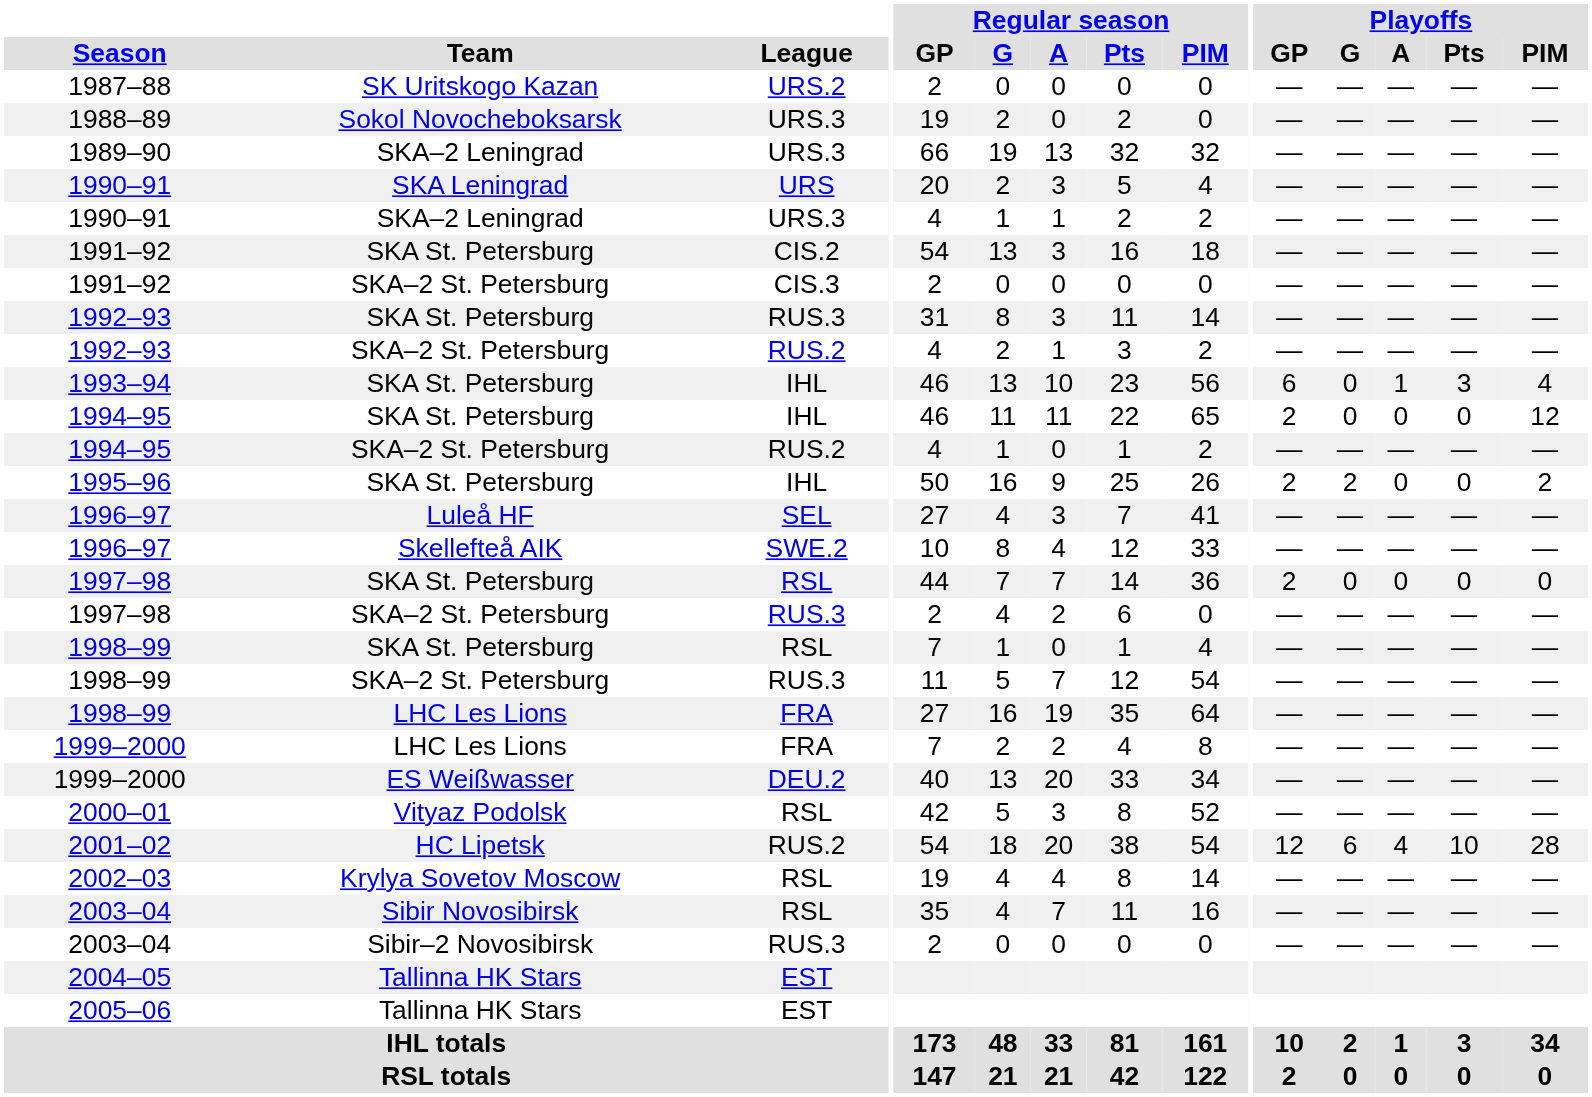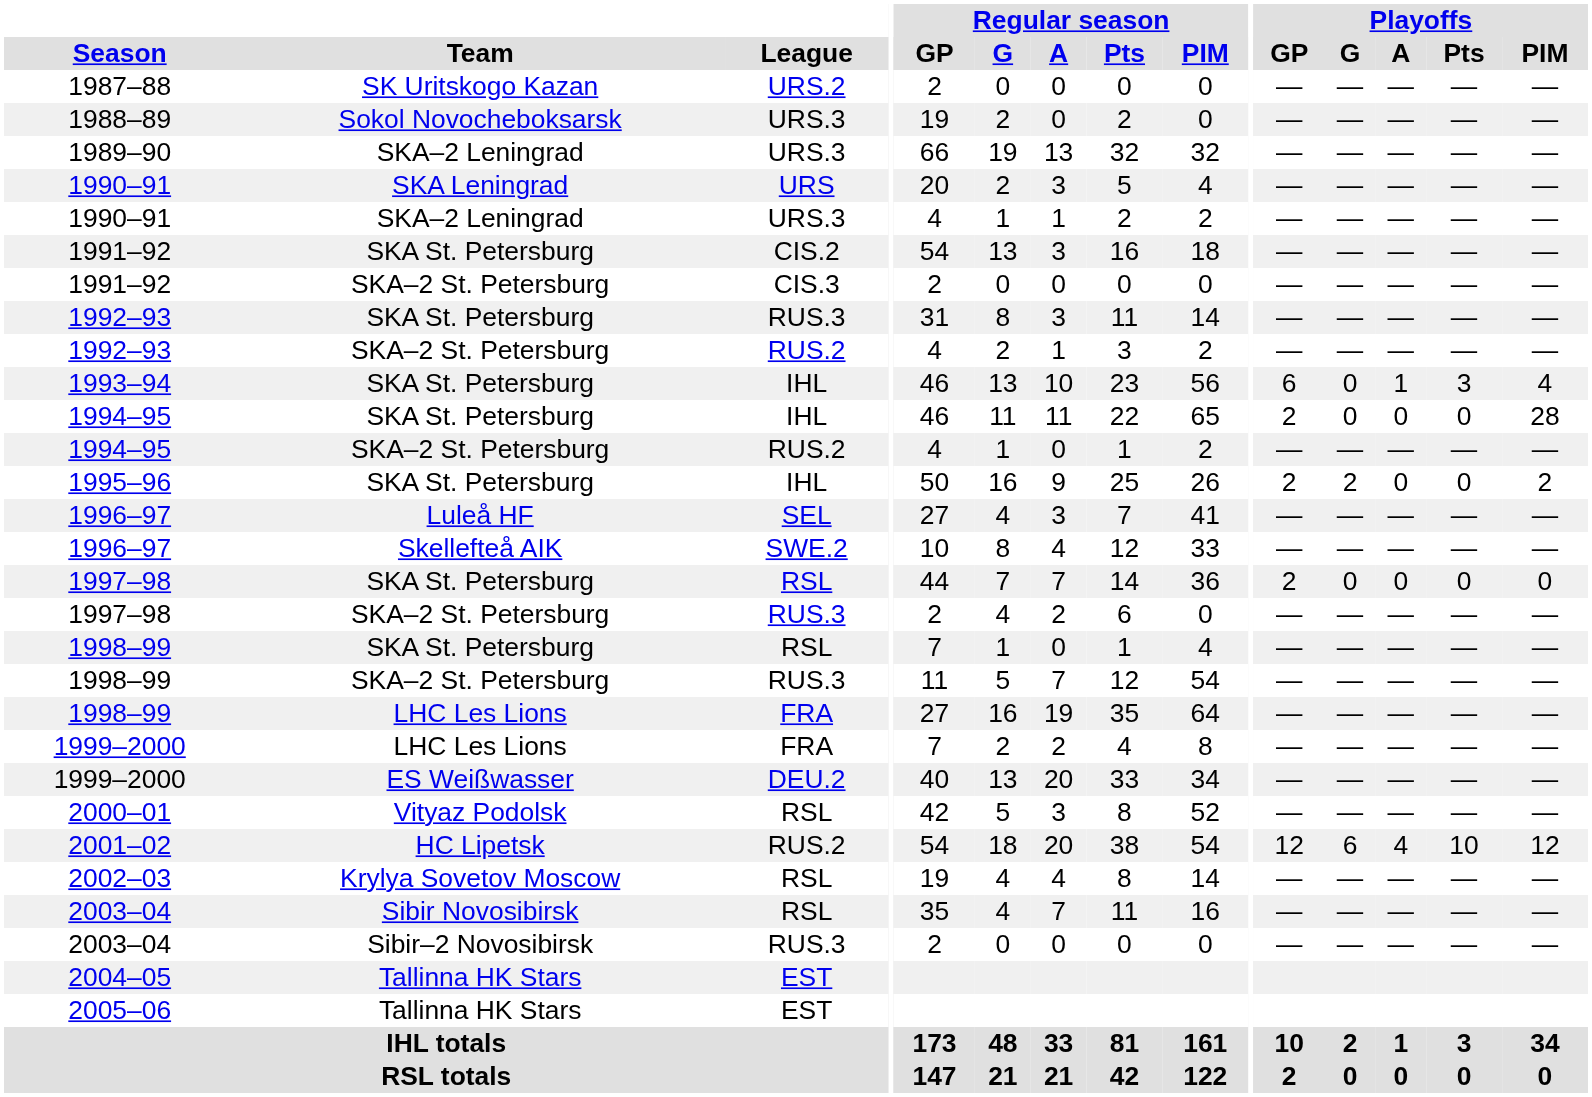 <table border="0" cellpadding="1" cellspacing="0" style="text-align:center; width:60em">
 <tr bgcolor="#e0e0e0">
 <th colspan="3" bgcolor="#ffffff"></th>
 <th rowspan="99" bgcolor="#ffffff"></th>
 <th colspan="5"><a href='#'>Regular season</a></th>
 <th rowspan="99" bgcolor="#ffffff"></th>
 <th colspan="5"><a href='#'>Playoffs</a></th>
 </tr>
 <tr bgcolor="#e0e0e0">
 <th><a href='#'>Season</a></th>
 <th>Team</th>
 <th>League</th>
 <th>GP</th>
 <th><a href='#'>G</a></th>
 <th><a href='#'>A</a></th>
 <th><a href='#'>Pts</a></th>
 <th><a href='#'>PIM</a></th>
 <th>GP</th>
 <th>G</th>
 <th>A</th>
 <th>Pts</th>
 <th>PIM</th>
 </tr>
 <tr>
 <td>1987–88</td>
 <td><a href='#'>SK Uritskogo Kazan</a></td>
 <td><a href='#'>URS.2</a></td>
 <td>2</td>
 <td>0</td>
 <td>0</td>
 <td>0</td>
 <td>0</td>
 <td>—</td>
 <td>—</td>
 <td>—</td>
 <td>—</td>
 <td>—</td>
 </tr>
 <tr bgcolor="#f0f0f0">
 <td>1988–89</td>
 <td><a href='#'>Sokol Novocheboksarsk</a></td>
 <td>URS.3</td>
 <td>19</td>
 <td>2</td>
 <td>0</td>
 <td>2</td>
 <td>0</td>
 <td>—</td>
 <td>—</td>
 <td>—</td>
 <td>—</td>
 <td>—</td>
 </tr>
 <tr>
 <td>1989–90</td>
 <td>SKA–2 Leningrad</td>
 <td>URS.3</td>
 <td>66</td>
 <td>19</td>
 <td>13</td>
 <td>32</td>
 <td>32</td>
 <td>—</td>
 <td>—</td>
 <td>—</td>
 <td>—</td>
 <td>—</td>
 </tr>
 <tr bgcolor="#f0f0f0">
 <td><a href='#'>1990–91</a></td>
 <td><a href='#'>SKA Leningrad</a></td>
 <td><a href='#'>URS</a></td>
 <td>20</td>
 <td>2</td>
 <td>3</td>
 <td>5</td>
 <td>4</td>
 <td>—</td>
 <td>—</td>
 <td>—</td>
 <td>—</td>
 <td>—</td>
 </tr>
 <tr>
 <td>1990–91</td>
 <td>SKA–2 Leningrad</td>
 <td>URS.3</td>
 <td>4</td>
 <td>1</td>
 <td>1</td>
 <td>2</td>
 <td>2</td>
 <td>—</td>
 <td>—</td>
 <td>—</td>
 <td>—</td>
 <td>—</td>
 </tr>
 <tr bgcolor="#f0f0f0">
 <td>1991–92</td>
 <td>SKA St. Petersburg</td>
 <td>CIS.2</td>
 <td>54</td>
 <td>13</td>
 <td>3</td>
 <td>16</td>
 <td>18</td>
 <td>—</td>
 <td>—</td>
 <td>—</td>
 <td>—</td>
 <td>—</td>
 </tr>
 <tr>
 <td>1991–92</td>
 <td>SKA–2 St. Petersburg</td>
 <td>CIS.3</td>
 <td>2</td>
 <td>0</td>
 <td>0</td>
 <td>0</td>
 <td>0</td>
 <td>—</td>
 <td>—</td>
 <td>—</td>
 <td>—</td>
 <td>—</td>
 </tr>
 <tr bgcolor="#f0f0f0">
 <td><a href='#'>1992–93</a></td>
 <td>SKA St. Petersburg</td>
 <td>RUS.3</td>
 <td>31</td>
 <td>8</td>
 <td>3</td>
 <td>11</td>
 <td>14</td>
 <td>—</td>
 <td>—</td>
 <td>—</td>
 <td>—</td>
 <td>—</td>
 </tr>
 <tr>
 <td><a href='#'>1992–93</a></td>
 <td>SKA–2 St. Petersburg</td>
 <td><a href='#'>RUS.2</a></td>
 <td>4</td>
 <td>2</td>
 <td>1</td>
 <td>3</td>
 <td>2</td>
 <td>—</td>
 <td>—</td>
 <td>—</td>
 <td>—</td>
 <td>—</td>
 </tr>
 <tr bgcolor="#f0f0f0">
 <td><a href='#'>1993–94</a></td>
 <td>SKA St. Petersburg</td>
 <td>IHL</td>
 <td>46</td>
 <td>13</td>
 <td>10</td>
 <td>23</td>
 <td>56</td>
 <td>6</td>
 <td>0</td>
 <td>1</td>
 <td>3</td>
 <td>4</td>
 </tr>
 <tr>
 <td><a href='#'>1994–95</a></td>
 <td>SKA St. Petersburg</td>
 <td>IHL</td>
 <td>46</td>
 <td>11</td>
 <td>11</td>
 <td>22</td>
 <td>65</td>
 <td>2</td>
 <td>0</td>
 <td>0</td>
 <td>0</td>
-<td>12</td>
+<td>28</td>
 </tr>
 <tr bgcolor="#f0f0f0">
 <td><a href='#'>1994–95</a></td>
 <td>SKA–2 St. Petersburg</td>
 <td>RUS.2</td>
 <td>4</td>
 <td>1</td>
 <td>0</td>
 <td>1</td>
 <td>2</td>
 <td>—</td>
 <td>—</td>
 <td>—</td>
 <td>—</td>
 <td>—</td>
 </tr>
 <tr>
 <td><a href='#'>1995–96</a></td>
 <td>SKA St. Petersburg</td>
 <td>IHL</td>
 <td>50</td>
 <td>16</td>
 <td>9</td>
 <td>25</td>
 <td>26</td>
 <td>2</td>
 <td>2</td>
 <td>0</td>
 <td>0</td>
 <td>2</td>
 </tr>
 <tr bgcolor="#f0f0f0">
 <td><a href='#'>1996–97</a></td>
 <td><a href='#'>Luleå HF</a></td>
 <td><a href='#'>SEL</a></td>
 <td>27</td>
 <td>4</td>
 <td>3</td>
 <td>7</td>
 <td>41</td>
 <td>—</td>
 <td>—</td>
 <td>—</td>
 <td>—</td>
 <td>—</td>
 </tr>
 <tr>
 <td><a href='#'>1996–97</a></td>
 <td><a href='#'>Skellefteå AIK</a></td>
 <td><a href='#'>SWE.2</a></td>
 <td>10</td>
 <td>8</td>
 <td>4</td>
 <td>12</td>
 <td>33</td>
 <td>—</td>
 <td>—</td>
 <td>—</td>
 <td>—</td>
 <td>—</td>
 </tr>
 <tr bgcolor="#f0f0f0">
 <td><a href='#'>1997–98</a></td>
 <td>SKA St. Petersburg</td>
 <td><a href='#'>RSL</a></td>
 <td>44</td>
 <td>7</td>
 <td>7</td>
 <td>14</td>
 <td>36</td>
 <td>2</td>
 <td>0</td>
 <td>0</td>
 <td>0</td>
 <td>0</td>
 </tr>
 <tr>
 <td>1997–98</td>
 <td>SKA–2 St. Petersburg</td>
 <td><a href='#'>RUS.3</a></td>
 <td>2</td>
 <td>4</td>
 <td>2</td>
 <td>6</td>
 <td>0</td>
 <td>—</td>
 <td>—</td>
 <td>—</td>
 <td>—</td>
 <td>—</td>
 </tr>
 <tr bgcolor="#f0f0f0">
 <td><a href='#'>1998–99</a></td>
 <td>SKA St. Petersburg</td>
 <td>RSL</td>
 <td>7</td>
 <td>1</td>
 <td>0</td>
 <td>1</td>
 <td>4</td>
 <td>—</td>
 <td>—</td>
 <td>—</td>
 <td>—</td>
 <td>—</td>
 </tr>
 <tr>
 <td>1998–99</td>
 <td>SKA–2 St. Petersburg</td>
 <td>RUS.3</td>
 <td>11</td>
 <td>5</td>
 <td>7</td>
 <td>12</td>
 <td>54</td>
 <td>—</td>
 <td>—</td>
 <td>—</td>
 <td>—</td>
 <td>—</td>
 </tr>
 <tr bgcolor="#f0f0f0">
 <td><a href='#'>1998–99</a></td>
 <td><a href='#'>LHC Les Lions</a></td>
 <td><a href='#'>FRA</a></td>
 <td>27</td>
 <td>16</td>
 <td>19</td>
 <td>35</td>
 <td>64</td>
 <td>—</td>
 <td>—</td>
 <td>—</td>
 <td>—</td>
 <td>—</td>
 </tr>
 <tr>
 <td><a href='#'>1999–2000</a></td>
 <td>LHC Les Lions</td>
 <td>FRA</td>
 <td>7</td>
 <td>2</td>
 <td>2</td>
 <td>4</td>
 <td>8</td>
 <td>—</td>
 <td>—</td>
 <td>—</td>
 <td>—</td>
 <td>—</td>
 </tr>
 <tr bgcolor="#f0f0f0">
 <td>1999–2000</td>
 <td><a href='#'>ES Weißwasser</a></td>
 <td><a href='#'>DEU.2</a></td>
 <td>40</td>
 <td>13</td>
 <td>20</td>
 <td>33</td>
 <td>34</td>
 <td>—</td>
 <td>—</td>
 <td>—</td>
 <td>—</td>
 <td>—</td>
 </tr>
 <tr>
 <td><a href='#'>2000–01</a></td>
 <td><a href='#'>Vityaz Podolsk</a></td>
 <td>RSL</td>
 <td>42</td>
 <td>5</td>
 <td>3</td>
 <td>8</td>
 <td>52</td>
 <td>—</td>
 <td>—</td>
 <td>—</td>
 <td>—</td>
 <td>—</td>
 </tr>
 <tr bgcolor="#f0f0f0">
 <td><a href='#'>2001–02</a></td>
 <td><a href='#'>HC Lipetsk</a></td>
 <td>RUS.2</td>
 <td>54</td>
 <td>18</td>
 <td>20</td>
 <td>38</td>
 <td>54</td>
 <td>12</td>
 <td>6</td>
 <td>4</td>
 <td>10</td>
-<td>28</td>
+<td>12</td>
 </tr>
 <tr>
 <td><a href='#'>2002–03</a></td>
 <td><a href='#'>Krylya Sovetov Moscow</a></td>
 <td>RSL</td>
 <td>19</td>
 <td>4</td>
 <td>4</td>
 <td>8</td>
 <td>14</td>
 <td>—</td>
 <td>—</td>
 <td>—</td>
 <td>—</td>
 <td>—</td>
 </tr>
 <tr bgcolor="#f0f0f0">
 <td><a href='#'>2003–04</a></td>
 <td><a href='#'>Sibir Novosibirsk</a></td>
 <td>RSL</td>
 <td>35</td>
 <td>4</td>
 <td>7</td>
 <td>11</td>
 <td>16</td>
 <td>—</td>
 <td>—</td>
 <td>—</td>
 <td>—</td>
 <td>—</td>
 </tr>
 <tr>
 <td>2003–04</td>
 <td>Sibir–2 Novosibirsk</td>
 <td>RUS.3</td>
 <td>2</td>
 <td>0</td>
 <td>0</td>
 <td>0</td>
 <td>0</td>
 <td>—</td>
 <td>—</td>
 <td>—</td>
 <td>—</td>
 <td>—</td>
 </tr>
 <tr bgcolor="#f0f0f0">
 <td><a href='#'>2004–05</a></td>
 <td><a href='#'>Tallinna HK Stars</a></td>
 <td><a href='#'>EST</a></td>
 <td></td>
 <td></td>
 <td></td>
 <td></td>
 <td></td>
 <td></td>
 <td></td>
 <td></td>
 <td></td>
 <td></td>
 </tr>
 <tr>
 <td><a href='#'>2005–06</a></td>
 <td>Tallinna HK Stars</td>
 <td>EST</td>
 <td></td>
 <td></td>
 <td></td>
 <td></td>
 <td></td>
 <td></td>
 <td></td>
 <td></td>
 <td></td>
 <td></td>
 </tr>
 <tr bgcolor="#e0e0e0">
 <th colspan="3">IHL totals</th>
 <th>173</th>
 <th>48</th>
 <th>33</th>
 <th>81</th>
 <th>161</th>
 <th>10</th>
 <th>2</th>
 <th>1</th>
 <th>3</th>
 <th>34</th>
 </tr>
 <tr bgcolor="#e0e0e0">
 <th colspan="3">RSL totals</th>
 <th>147</th>
 <th>21</th>
 <th>21</th>
 <th>42</th>
 <th>122</th>
 <th>2</th>
 <th>0</th>
 <th>0</th>
 <th>0</th>
 <th>0</th>
 </tr>
 </table>
